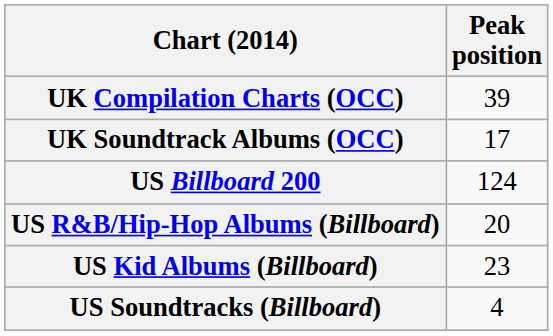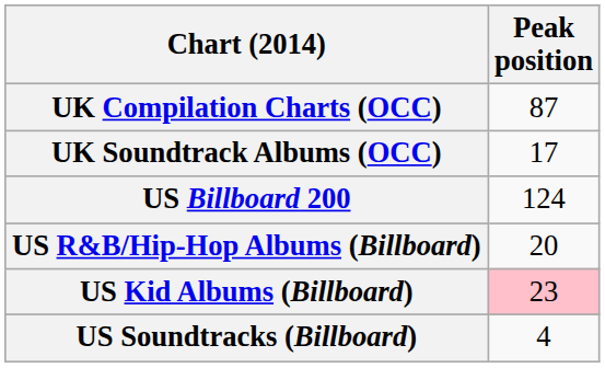 <table class="wikitable plainrowheaders ">
 <tr>
 <th scope="col">Chart (2014)</th>
 <th scope="col">Peak<br>position</th>
 </tr>
 <tr>
 <th scope="row">UK <a href='#'>Compilation Charts</a> (<a href='#'>OCC</a>)</th>
-<td style="text-align:center;">39</td>
+<td style="text-align:center;">87</td>
 </tr>
 <tr>
 <th scope="row">UK Soundtrack Albums (<a href='#'>OCC</a>)</th>
 <td style="text-align:center;">17</td>
 </tr>
 <tr>
 <th scope="row">US <a href='#'><em>Billboard</em> 200</a></th>
 <td style="text-align:center;">124</td>
 </tr>
 <tr>
 <th scope="row">US <a href='#'>R&B/Hip-Hop Albums</a> (<em>Billboard</em>)</th>
 <td style="text-align:center;">20</td>
 </tr>
 <tr>
 <th scope="row">US <a href='#'>Kid Albums</a> (<em>Billboard</em>)</th>
-<td style="text-align:center;">23</td>
+<td style="background: pink; text-align:center;">23</td>
 </tr>
 <tr>
 <th scope="row">US Soundtracks (<em>Billboard</em>)</th>
 <td style="text-align:center;">4</td>
 </tr>
 </table>
